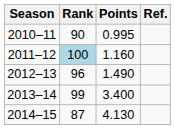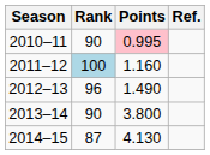 <table class="wikitable plainrowheaders sortable" style="text-align:center">
 <tr>
 <th>Season</th>
 <th>Rank</th>
 <th>Points</th>
 <th>Ref.</th>
 </tr>
 <tr>
 <td>2010–11</td>
 <td>90 </td>
-<td>0.995</td>
+<td style="background: pink;">0.995</td>
 <td></td>
 </tr>
 <tr>
 <td>2011–12</td>
 <td style="background: lightblue;">100 </td>
 <td>1.160</td>
 <td></td>
 </tr>
 <tr>
 <td>2012–13</td>
 <td>96 </td>
 <td>1.490</td>
 <td></td>
 </tr>
 <tr>
 <td>2013–14</td>
-<td>99 </td>
-<td>3.400</td>
+<td>90 </td>
+<td>3.800</td>
 <td></td>
 </tr>
 <tr>
 <td>2014–15</td>
 <td>87 </td>
 <td>4.130</td>
 <td></td>
 </tr>
 </table>
